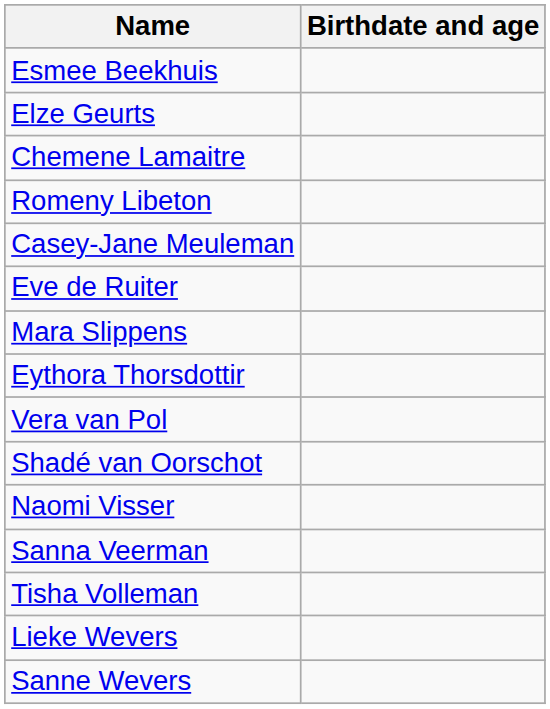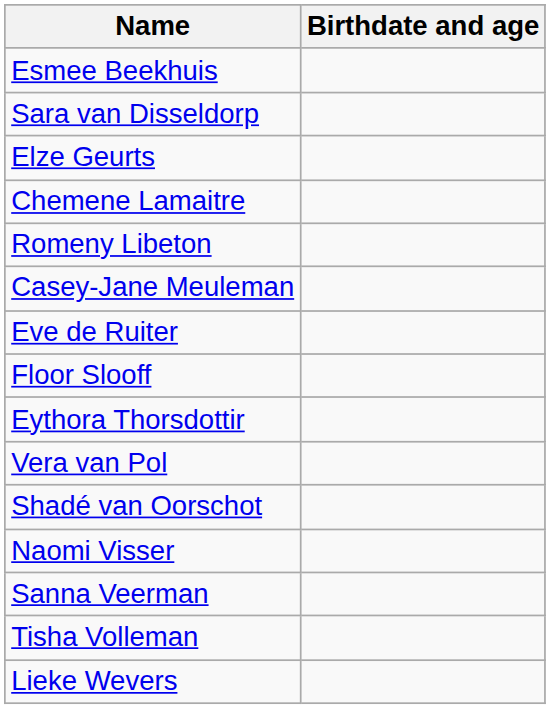 <table class="wikitable">
 <tr>
 <th>Name</th>
 <th>Birthdate and age</th>
 </tr>
 <tr>
 <td><a href='#'>Esmee Beekhuis</a></td>
+<td></td>
+</tr>
+<tr>
+<td><a href='#'>Sara van Disseldorp</a></td>
 <td></td>
 </tr>
 <tr>
 <td><a href='#'>Elze Geurts</a></td>
 <td></td>
 </tr>
 <tr>
 <td><a href='#'>Chemene Lamaitre</a></td>
 <td></td>
 </tr>
 <tr>
 <td><a href='#'>Romeny Libeton</a></td>
 <td></td>
 </tr>
 <tr>
 <td><a href='#'>Casey-Jane Meuleman</a></td>
 <td></td>
 </tr>
 <tr>
 <td><a href='#'>Eve de Ruiter</a></td>
 <td></td>
 </tr>
 <tr>
-<td><a href='#'>Mara Slippens</a></td>
+<td><a href='#'>Floor Slooff</a></td>
 <td></td>
 </tr>
 <tr>
 <td><a href='#'>Eythora Thorsdottir</a></td>
 <td></td>
 </tr>
 <tr>
 <td><a href='#'>Vera van Pol</a></td>
 <td></td>
 </tr>
 <tr>
 <td><a href='#'>Shadé van Oorschot</a></td>
 <td></td>
 </tr>
 <tr>
 <td><a href='#'>Naomi Visser</a></td>
 <td></td>
 </tr>
 <tr>
 <td><a href='#'>Sanna Veerman</a></td>
 <td></td>
 </tr>
 <tr>
 <td><a href='#'>Tisha Volleman</a></td>
 <td></td>
 </tr>
 <tr>
 <td><a href='#'>Lieke Wevers</a></td>
 <td></td>
 </tr>
-<tr>
-<td><a href='#'>Sanne Wevers</a></td>
-<td></td>
-</tr>
 </table>
